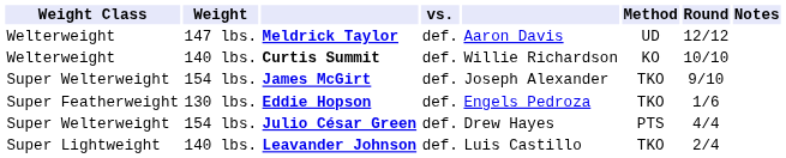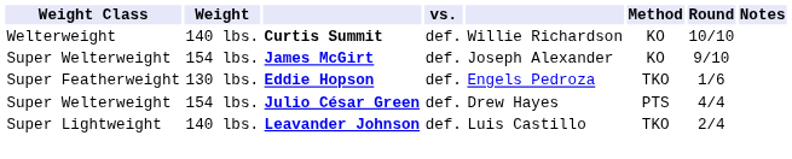 <table class="toccolours" style="font-size: 85%;">
 <tr>
 <th style="background:#e6e8fa; color:#000; text-align:center;">Weight Class</th>
 <th style="background:#e6e8fa; color:#000; text-align:center;">Weight</th>
 <th style="background:#e6e8fa; color:#000; text-align:center;"></th>
 <th style="background:#e6e8fa; color:#000; text-align:center;">vs.</th>
 <th style="background:#e6e8fa; color:#000; text-align:center;"></th>
 <th style="background:#e6e8fa; color:#000; text-align:center;">Method</th>
 <th style="background:#e6e8fa; color:#000; text-align:center;">Round</th>
 <th style="background:#e6e8fa; color:#000; text-align:center;">Notes</th>
-</tr>
-<tr>
-<td>Welterweight</td>
-<td>147 lbs.</td>
-<td><strong><a href='#'>Meldrick Taylor</a></strong></td>
-<td>def.</td>
-<td><a href='#'>Aaron Davis</a></td>
-<td align=center>UD</td>
-<td align=center>12/12</td>
-<td></td>
 </tr>
 <tr>
 <td>Welterweight</td>
 <td>140 lbs.</td>
 <td><strong>Curtis Summit</strong></td>
 <td>def.</td>
 <td>Willie Richardson</td>
 <td align=center>KO</td>
 <td align=center>10/10</td>
 </tr>
 <tr>
 <td>Super Welterweight</td>
 <td>154 lbs.</td>
 <td><strong><a href='#'>James McGirt</a></strong></td>
 <td>def.</td>
 <td>Joseph Alexander</td>
-<td align=center>TKO</td>
+<td align=center>KO</td>
 <td align=center>9/10</td>
 </tr>
 <tr>
 <td>Super Featherweight</td>
 <td>130 lbs.</td>
 <td><strong><a href='#'>Eddie Hopson</a></strong></td>
 <td>def.</td>
 <td><a href='#'>Engels Pedroza</a></td>
 <td align=center>TKO</td>
 <td align=center>1/6</td>
 </tr>
 <tr>
 <td>Super Welterweight</td>
 <td>154 lbs.</td>
 <td><strong><a href='#'>Julio César Green</a></strong></td>
 <td>def.</td>
 <td>Drew Hayes</td>
 <td align=center>PTS</td>
 <td align=center>4/4</td>
 </tr>
 <tr>
 <td>Super Lightweight</td>
 <td>140 lbs.</td>
 <td><strong><a href='#'>Leavander Johnson</a></strong></td>
 <td>def.</td>
 <td>Luis Castillo</td>
 <td align=center>TKO</td>
 <td align=center>2/4</td>
 </tr>
 </table>
